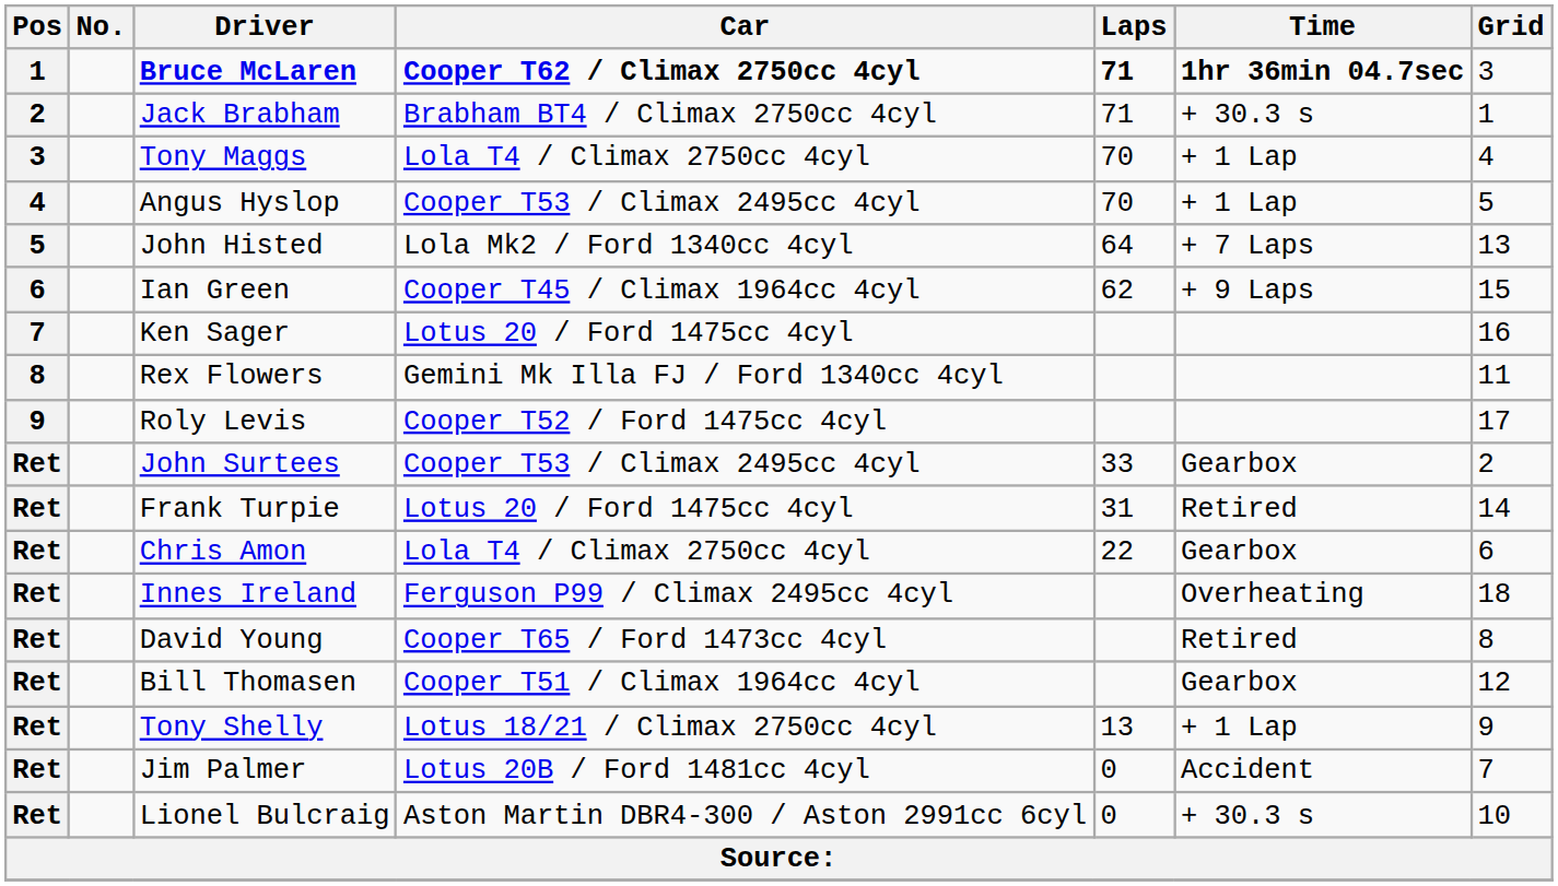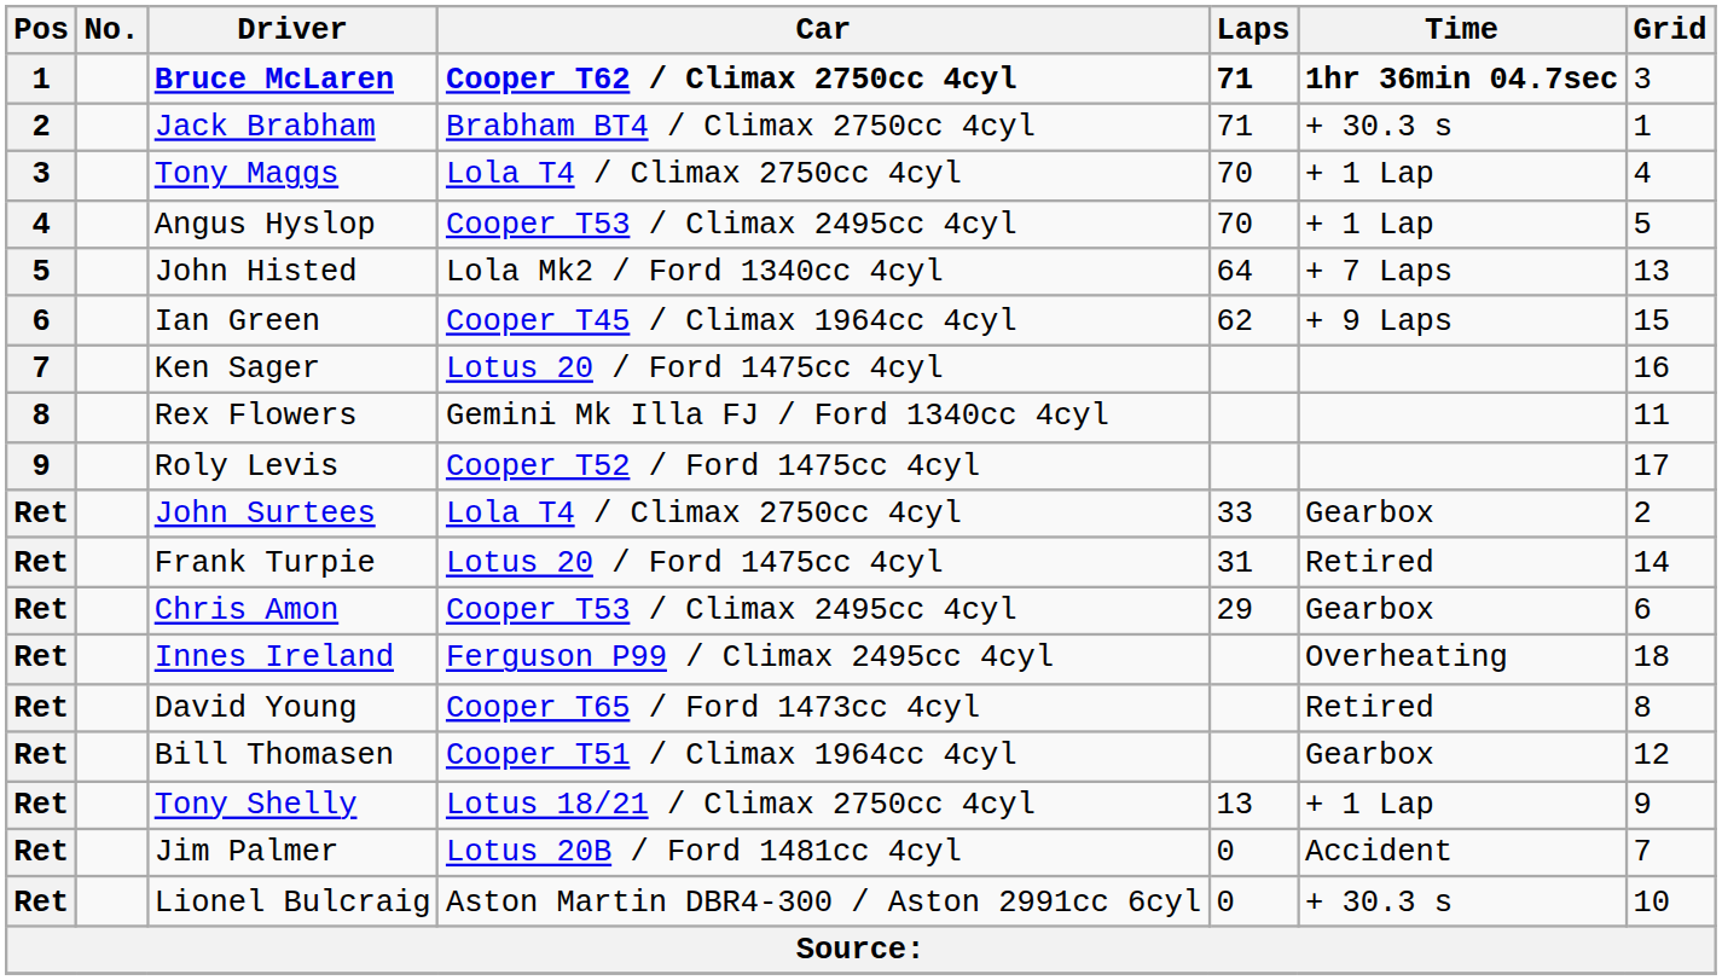 <table class="wikitable" style="font-size: 85%;">
 <tr>
 <th>Pos</th>
 <th>No.</th>
 <th>Driver</th>
 <th>Car</th>
 <th>Laps</th>
 <th>Time</th>
 <th>Grid</th>
 </tr>
 <tr>
 <th><strong>1</strong></th>
 <td></td>
 <td><strong> <a href='#'>Bruce McLaren</a></strong></td>
 <td><strong><a href='#'>Cooper T62</a> / Climax 2750cc 4cyl</strong></td>
 <td><strong>71</strong></td>
 <td><strong>1hr 36min 04.7sec</strong></td>
 <td>3</td>
 </tr>
 <tr>
 <th>2</th>
 <td></td>
 <td> <a href='#'>Jack Brabham</a></td>
 <td><a href='#'>Brabham BT4</a> / Climax 2750cc 4cyl</td>
 <td>71</td>
 <td>+ 30.3 s</td>
 <td>1</td>
 </tr>
 <tr>
 <th>3</th>
 <td></td>
 <td> <a href='#'>Tony Maggs</a></td>
 <td><a href='#'>Lola T4</a> / Climax 2750cc 4cyl</td>
 <td>70</td>
 <td>+ 1 Lap</td>
 <td>4</td>
 </tr>
 <tr>
 <th>4</th>
 <td></td>
 <td> Angus Hyslop</td>
 <td><a href='#'>Cooper T53</a> / Climax 2495cc 4cyl</td>
 <td>70</td>
 <td>+ 1 Lap</td>
 <td>5</td>
 </tr>
 <tr>
 <th>5</th>
 <td></td>
 <td> John Histed</td>
 <td>Lola Mk2 / Ford 1340cc 4cyl</td>
 <td>64</td>
 <td>+ 7 Laps</td>
 <td>13</td>
 </tr>
 <tr>
 <th>6</th>
 <td></td>
 <td> Ian Green</td>
 <td><a href='#'>Cooper T45</a> / Climax 1964cc 4cyl</td>
 <td>62</td>
 <td>+ 9 Laps</td>
 <td>15</td>
 </tr>
 <tr>
 <th>7</th>
 <td></td>
 <td> Ken Sager</td>
 <td><a href='#'>Lotus 20</a> / Ford 1475cc 4cyl</td>
 <td></td>
 <td></td>
 <td>16</td>
 </tr>
 <tr>
 <th>8</th>
 <td></td>
 <td> Rex Flowers</td>
 <td>Gemini Mk Illa FJ / Ford 1340cc 4cyl</td>
 <td></td>
 <td></td>
 <td>11</td>
 </tr>
 <tr>
 <th>9</th>
 <td></td>
 <td> Roly Levis</td>
 <td><a href='#'>Cooper T52</a> / Ford 1475cc 4cyl</td>
 <td></td>
 <td></td>
 <td>17</td>
 </tr>
 <tr>
 <th>Ret</th>
 <td></td>
 <td> <a href='#'>John Surtees</a></td>
-<td><a href='#'>Cooper T53</a> / Climax 2495cc 4cyl</td>
+<td><a href='#'>Lola T4</a> / Climax 2750cc 4cyl</td>
 <td>33</td>
 <td>Gearbox</td>
 <td>2</td>
 </tr>
 <tr>
 <th>Ret</th>
 <td></td>
 <td> Frank Turpie</td>
 <td><a href='#'>Lotus 20</a> / Ford 1475cc 4cyl</td>
 <td>31</td>
 <td>Retired</td>
 <td>14</td>
 </tr>
 <tr>
 <th>Ret</th>
 <td></td>
 <td> <a href='#'>Chris Amon</a></td>
-<td><a href='#'>Lola T4</a> / Climax 2750cc 4cyl</td>
-<td>22</td>
+<td><a href='#'>Cooper T53</a> / Climax 2495cc 4cyl</td>
+<td>29</td>
 <td>Gearbox</td>
 <td>6</td>
 </tr>
 <tr>
 <th>Ret</th>
 <td></td>
 <td> <a href='#'>Innes Ireland</a></td>
 <td><a href='#'>Ferguson P99</a> / Climax 2495cc 4cyl</td>
 <td></td>
 <td>Overheating</td>
 <td>18</td>
 </tr>
 <tr>
 <th>Ret</th>
 <td></td>
 <td> David Young</td>
 <td><a href='#'>Cooper T65</a> / Ford 1473cc 4cyl</td>
 <td></td>
 <td>Retired</td>
 <td>8</td>
 </tr>
 <tr>
 <th>Ret</th>
 <td></td>
 <td> Bill Thomasen</td>
 <td><a href='#'>Cooper T51</a> / Climax 1964cc 4cyl</td>
 <td></td>
 <td>Gearbox</td>
 <td>12</td>
 </tr>
 <tr>
 <th>Ret</th>
 <td></td>
 <td> <a href='#'>Tony Shelly</a></td>
 <td><a href='#'>Lotus 18/21</a> / Climax 2750cc 4cyl</td>
 <td>13</td>
 <td>+ 1 Lap</td>
 <td>9</td>
 </tr>
 <tr>
 <th>Ret</th>
 <td></td>
 <td> Jim Palmer</td>
 <td><a href='#'>Lotus 20B</a> / Ford 1481cc 4cyl</td>
 <td>0</td>
 <td>Accident</td>
 <td>7</td>
 </tr>
 <tr>
 <th>Ret</th>
 <td></td>
 <td> Lionel Bulcraig</td>
 <td>Aston Martin DBR4-300 / Aston 2991cc 6cyl</td>
 <td>0</td>
 <td>+ 30.3 s</td>
 <td>10</td>
 </tr>
 <tr>
 <th colspan=7>Source:</th>
 </tr>
 <tr>
 </tr>
 </table>
